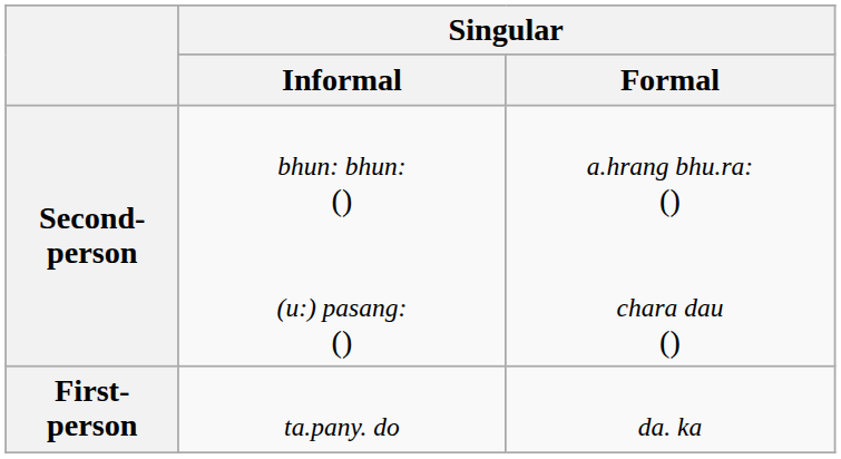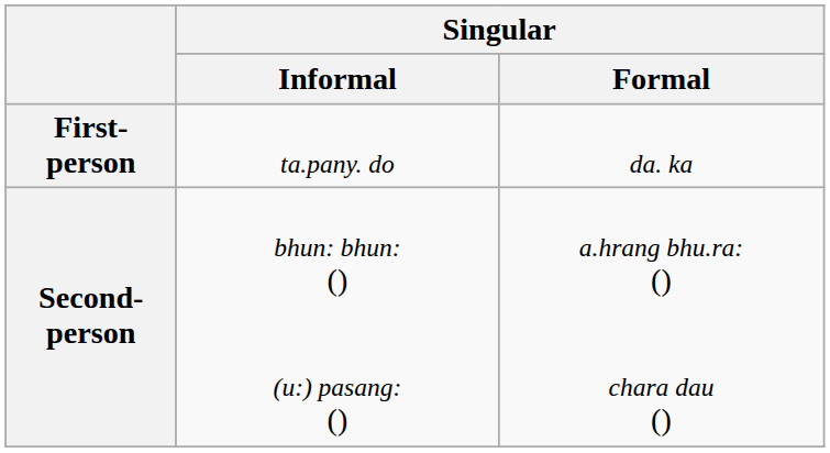 <table class="wikitable" style="text-align:center; margin:0 auto">
 <tr>
 <th rowspan="2" style="width:5em;"></th>
 <th colspan="2" style="width:20em;">Singular</th>
 </tr>
 <tr>
 <th style="width:10em">Informal</th>
 <th style="width:10em">Formal</th>
 </tr>
 <tr>
+<th>First-person</th>
+<td> <br><small><em>ta.pany. do</em></small></td>
+<td> <br><small><em>da. ka</em></small><br></td>
+</tr>
+<tr>
 <th>Second-person</th>
 <td><br><small><em>bhun: bhun:</em></small><br>()<br><br><br><small><em>(u:) pasang:</em></small><br>()</td>
 <td> <br><small><em>a.hrang bhu.ra:</em></small><br>()<br><br><br><small><em>chara dau</em></small><br>()</td>
 </tr>
-<tr>
-<th>First-person</th>
-<td> <br><small><em>ta.pany. do</em></small></td>
-<td> <br><small><em>da. ka</em></small><br></td>
-</tr>
 </table>
